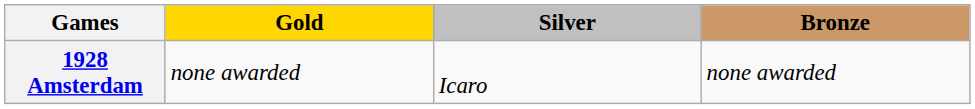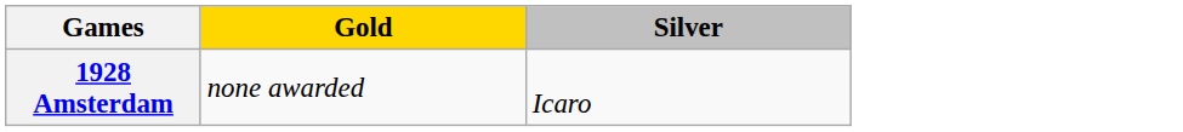 <table class="wikitable plainrowheaders">
 <tr>
 <th scope="col" style="width:105px;">Games</th>
 <th scope="col" style="background-color:gold; width:180px;">Gold</th>
 <th scope="col" style="background-color:silver; width:180px;">Silver</th>
-<th scope="col" style="background-color:#cc9966; width:180px;">Bronze</th>
 </tr>
 <tr>
 <th scope="row"><a href='#'>1928 Amsterdam</a></th>
 <td><em>none awarded</em></td>
 <td><br><em>Icaro</em></td>
-<td><em>none awarded</em></td>
 </tr>
 </table>
